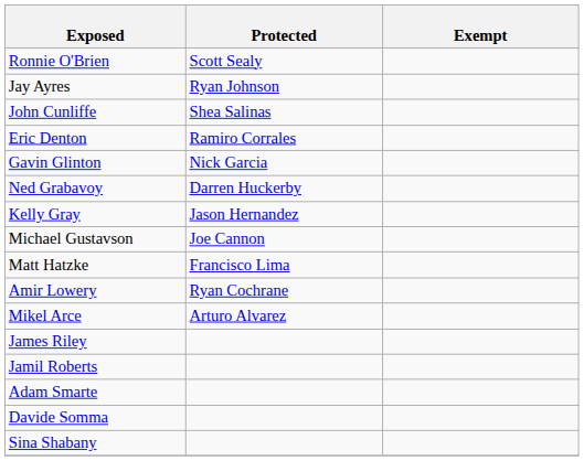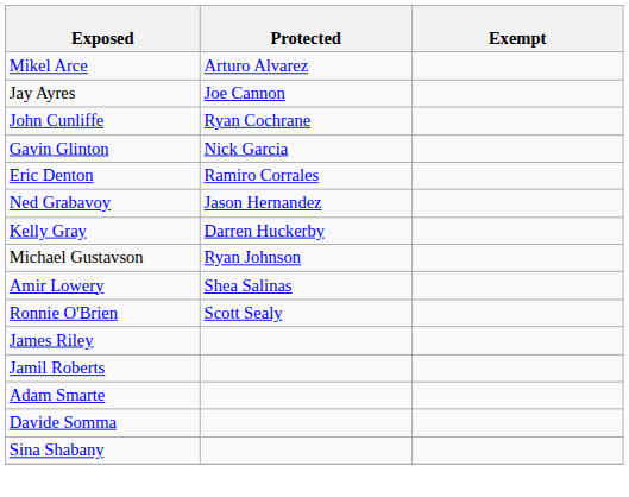 <table class="wikitable">
 <tr>
 <th style="width:23%"><br>Exposed</th>
 <th style="width:25%"><br>Protected</th>
 <th style="width:25%"><br>Exempt</th>
 </tr>
 <tr>
-<td><a href='#'>Ronnie O'Brien</a></td>
-<td><a href='#'>Scott Sealy</a></td>
+<td><a href='#'>Mikel Arce</a></td>
+<td><a href='#'>Arturo Alvarez</a></td>
 <td></td>
 </tr>
 <tr>
 <td>Jay Ayres</td>
-<td><a href='#'>Ryan Johnson</a></td>
+<td><a href='#'>Joe Cannon</a></td>
 <td></td>
 </tr>
 <tr>
 <td><a href='#'>John Cunliffe</a></td>
-<td><a href='#'>Shea Salinas</a></td>
+<td><a href='#'>Ryan Cochrane</a></td>
+<td></td>
+</tr>
+<tr>
+<td><a href='#'>Gavin Glinton</a></td>
+<td><a href='#'>Nick Garcia</a></td>
 <td></td>
 </tr>
 <tr>
 <td><a href='#'>Eric Denton</a></td>
 <td><a href='#'>Ramiro Corrales</a></td>
 <td></td>
 </tr>
 <tr>
-<td><a href='#'>Gavin Glinton</a></td>
-<td><a href='#'>Nick Garcia</a></td>
+<td><a href='#'>Ned Grabavoy</a></td>
+<td><a href='#'>Jason Hernandez</a></td>
 <td></td>
 </tr>
 <tr>
-<td><a href='#'>Ned Grabavoy</a></td>
+<td><a href='#'>Kelly Gray</a></td>
 <td><a href='#'>Darren Huckerby</a></td>
 <td></td>
 </tr>
 <tr>
-<td><a href='#'>Kelly Gray</a></td>
-<td><a href='#'>Jason Hernandez</a></td>
-<td></td>
-</tr>
-<tr>
 <td>Michael Gustavson</td>
-<td><a href='#'>Joe Cannon</a></td>
-<td></td>
-</tr>
-<tr>
-<td>Matt Hatzke</td>
-<td><a href='#'>Francisco Lima</a></td>
+<td><a href='#'>Ryan Johnson</a></td>
 <td></td>
 </tr>
 <tr>
 <td><a href='#'>Amir Lowery</a></td>
-<td><a href='#'>Ryan Cochrane</a></td>
+<td><a href='#'>Shea Salinas</a></td>
 <td></td>
 </tr>
 <tr>
-<td><a href='#'>Mikel Arce</a></td>
-<td><a href='#'>Arturo Alvarez</a></td>
+<td><a href='#'>Ronnie O'Brien</a></td>
+<td><a href='#'>Scott Sealy</a></td>
 <td></td>
 </tr>
 <tr>
 <td><a href='#'>James Riley</a></td>
 <td></td>
 <td></td>
 </tr>
 <tr>
 <td><a href='#'>Jamil Roberts</a></td>
 <td></td>
 <td></td>
 </tr>
 <tr>
 <td><a href='#'>Adam Smarte</a></td>
 <td></td>
 <td></td>
 </tr>
 <tr>
 <td><a href='#'>Davide Somma</a></td>
 <td></td>
 <td></td>
 </tr>
 <tr>
 <td><a href='#'>Sina Shabany</a></td>
 <td></td>
 <td></td>
 </tr>
 <tr>
 </tr>
 </table>
